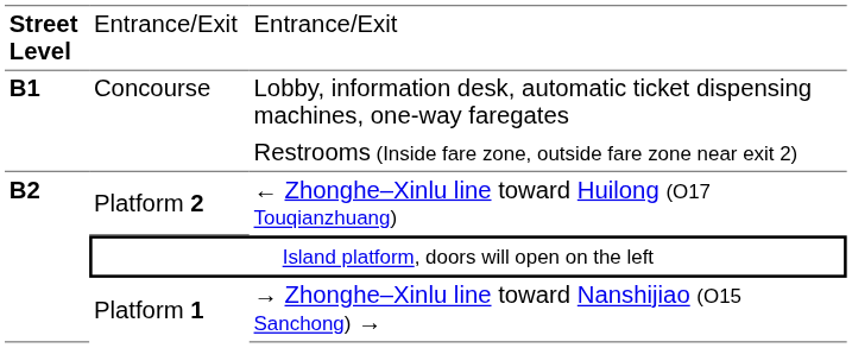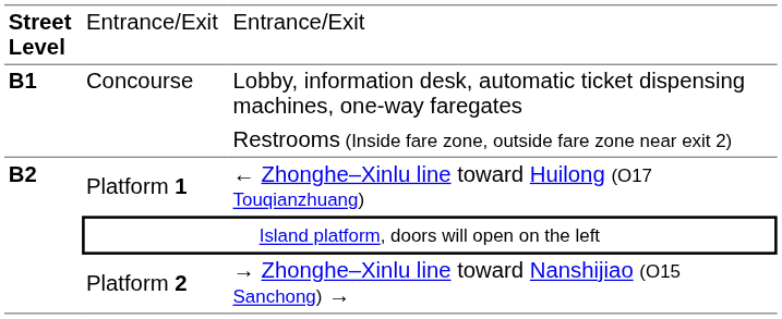 <table table border=0 cellspacing=0 cellpadding=3>
 <tr>
 <td style="border-bottom:solid 1px gray;border-top:solid 1px gray;" width=50 valign=top><strong>Street Level</strong></td>
 <td style="border-top:solid 1px gray;border-bottom:solid 1px gray;" width=100 valign=top>Entrance/Exit</td>
 <td style="border-top:solid 1px gray;border-bottom:solid 1px gray;" width=390 valign=top>Entrance/Exit</td>
 </tr>
 <tr>
 <td style="border-bottom:solid 1px gray;" rowspan=2 valign=top><strong>B1</strong></td>
 <td style="border-bottom:solid 1px gray;" rowspan=2 valign=top>Concourse</td>
 <td width=390>Lobby, information desk, automatic ticket dispensing machines, one-way faregates</td>
 </tr>
 <tr>
 <td style="border-bottom:solid 1px gray;">Restrooms<small> (Inside fare zone, outside fare zone near exit 2)</small></td>
 </tr>
 <tr>
 <td style="border-bottom:solid 1px gray;" rowspan=3 valign=top><strong>B2</strong></td>
-<td style="border-bottom:solid 1px gray;">Platform <span><strong>2</strong></span></td>
+<td>Platform <span><strong>1</strong></span></td>
 <td>←  <a href='#'>Zhonghe–Xinlu line</a> toward <a href='#'>Huilong</a> <small>(O17 <a href='#'>Touqianzhuang</a>)</small></td>
 </tr>
 <tr>
 <td style="border-top:solid 2px black;border-right:solid 2px black;border-left:solid 2px black;border-bottom:solid 2px black;text-align:center;" colspan=2><small><a href='#'>Island platform</a>, doors will open on the left</small></td>
 </tr>
 <tr>
-<td>Platform <span><strong>1</strong></span></td>
+<td style="border-bottom:solid 1px gray;">Platform <span><strong>2</strong></span></td>
 <td style="border-bottom:solid 1px gray;"><span>→</span>  <a href='#'>Zhonghe–Xinlu line</a> toward <a href='#'>Nanshijiao</a> <small>(O15 <a href='#'>Sanchong</a>)</small> →</td>
 </tr>
 </table>
